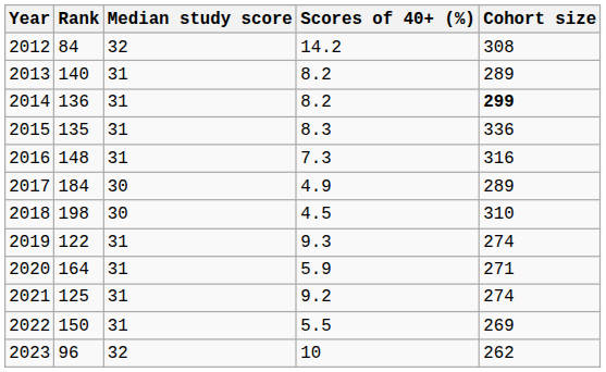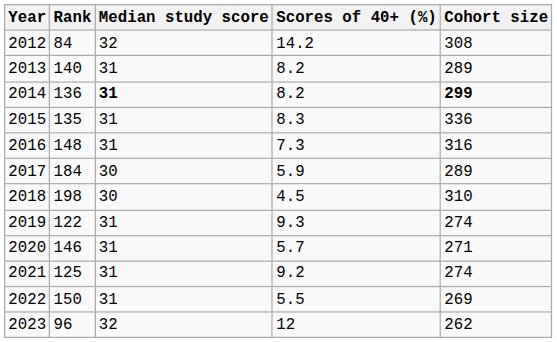 <table class="wikitable">
 <tr>
 <th>Year</th>
 <th>Rank</th>
 <th>Median study score</th>
 <th>Scores of 40+ (%)</th>
 <th>Cohort size</th>
 </tr>
 <tr>
 <td>2012</td>
 <td>84</td>
 <td>32</td>
 <td>14.2</td>
 <td>308</td>
 </tr>
 <tr>
 <td>2013</td>
 <td>140</td>
 <td>31</td>
 <td>8.2</td>
 <td>289</td>
 </tr>
 <tr>
 <td>2014</td>
 <td>136</td>
-<td>31</td>
+<td><strong>31</strong></td>
 <td>8.2</td>
 <td><strong>299</strong></td>
 </tr>
 <tr>
 <td>2015</td>
 <td>135</td>
 <td>31</td>
 <td>8.3</td>
 <td>336</td>
 </tr>
 <tr>
 <td>2016</td>
 <td>148</td>
 <td>31</td>
 <td>7.3</td>
 <td>316</td>
 </tr>
 <tr>
 <td>2017</td>
 <td>184</td>
 <td>30</td>
-<td>4.9</td>
+<td>5.9</td>
 <td>289</td>
 </tr>
 <tr>
 <td>2018</td>
 <td>198</td>
 <td>30</td>
 <td>4.5</td>
 <td>310</td>
 </tr>
 <tr>
 <td>2019</td>
 <td>122</td>
 <td>31</td>
 <td>9.3</td>
 <td>274</td>
 </tr>
 <tr>
 <td>2020</td>
-<td>164</td>
+<td>146</td>
 <td>31</td>
-<td>5.9</td>
+<td>5.7</td>
 <td>271</td>
 </tr>
 <tr>
 <td>2021</td>
 <td>125</td>
 <td>31</td>
 <td>9.2</td>
 <td>274</td>
 </tr>
 <tr>
 <td>2022</td>
 <td>150</td>
 <td>31</td>
 <td>5.5</td>
 <td>269</td>
 </tr>
 <tr>
 <td>2023</td>
 <td>96</td>
 <td>32</td>
-<td>10</td>
+<td>12</td>
 <td>262</td>
 </tr>
 </table>
